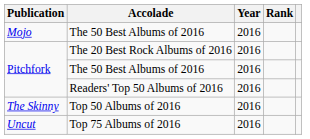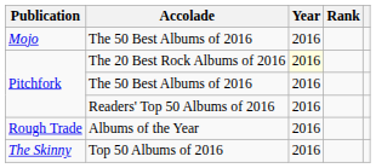 <table class="sortable wikitable">
 <tr>
 <th>Publication</th>
 <th>Accolade</th>
 <th>Year</th>
 <th>Rank</th>
 <th class="unsortable"></th>
 </tr>
 <tr>
 <td><em><a href='#'>Mojo</a></em></td>
 <td>The 50 Best Albums of 2016</td>
 <td>2016</td>
 <td></td>
 <td></td>
 </tr>
 <tr>
 <td rowspan="3"><a href='#'>Pitchfork</a></td>
 <td>The 20 Best Rock Albums of 2016</td>
-<td>2016</td>
+<td style="background: lightyellow;">2016</td>
 <td></td>
 <td></td>
 </tr>
 <tr>
 <td>The 50 Best Albums of 2016</td>
 <td>2016</td>
 <td></td>
 <td></td>
 </tr>
 <tr>
 <td>Readers' Top 50 Albums of 2016</td>
 <td>2016</td>
 <td></td>
 <td></td>
 </tr>
 <tr>
+<td><a href='#'>Rough Trade</a></td>
+<td>Albums of the Year</td>
+<td>2016</td>
+<td></td>
+<td></td>
+</tr>
+<tr>
 <td><em><a href='#'>The Skinny</a></em></td>
 <td>Top 50 Albums of 2016</td>
 <td>2016</td>
 <td></td>
 <td></td>
 </tr>
-<tr>
-<td><em><a href='#'>Uncut</a></em></td>
-<td>Top 75 Albums of 2016</td>
-<td>2016</td>
-<td></td>
-<td></td>
-</tr>
 </table>
